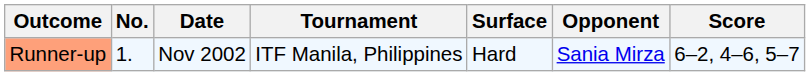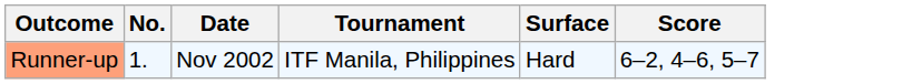 <table class="sortable wikitable" style=font-size:97%>
 <tr>
 <th>Outcome</th>
 <th>No.</th>
 <th>Date</th>
 <th>Tournament</th>
 <th>Surface</th>
-<th>Opponent</th>
 <th>Score</th>
 </tr>
 <tr style="background:#f0f8ff;">
 <td bgcolor=FEA07A>Runner-up</td>
 <td>1.</td>
 <td>Nov 2002</td>
 <td>ITF Manila, Philippines</td>
 <td>Hard</td>
-<td> <a href='#'>Sania Mirza</a></td>
 <td>6–2, 4–6, 5–7</td>
 </tr>
 </table>
